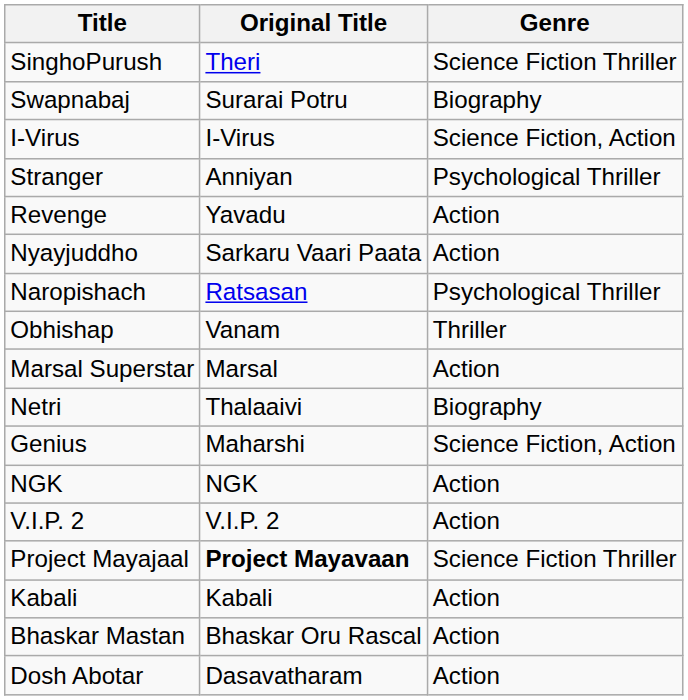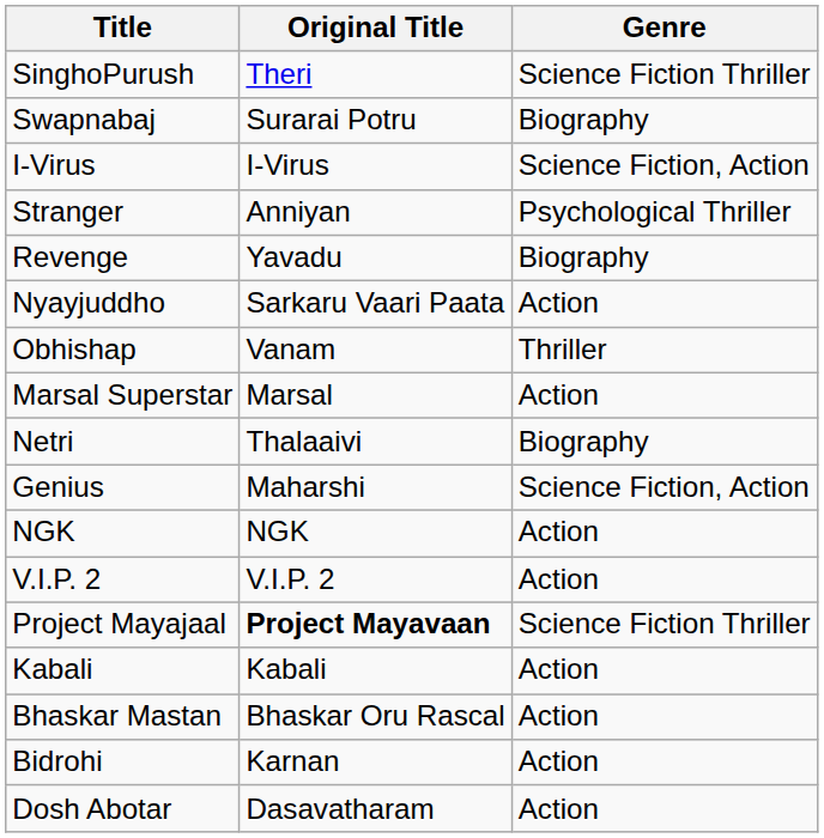 <table class="wikitable">
 <tr>
 <th>Title</th>
 <th>Original Title</th>
 <th>Genre</th>
 </tr>
 <tr>
 <td>SinghoPurush</td>
 <td><a href='#'>Theri</a></td>
 <td>Science Fiction Thriller</td>
 </tr>
 <tr>
 <td>Swapnabaj</td>
 <td>Surarai Potru</td>
 <td>Biography</td>
 </tr>
 <tr>
 <td>I-Virus</td>
 <td>I-Virus</td>
 <td>Science Fiction, Action</td>
 </tr>
 <tr>
 <td>Stranger</td>
 <td>Anniyan</td>
 <td>Psychological Thriller</td>
 </tr>
 <tr>
 <td>Revenge</td>
 <td>Yavadu</td>
-<td>Action</td>
+<td>Biography</td>
 </tr>
 <tr>
 <td>Nyayjuddho</td>
 <td>Sarkaru Vaari Paata</td>
 <td>Action</td>
-</tr>
-<tr>
-<td>Naropishach</td>
-<td><a href='#'>Ratsasan</a></td>
-<td>Psychological Thriller</td>
 </tr>
 <tr>
 <td>Obhishap</td>
 <td>Vanam</td>
 <td>Thriller</td>
 </tr>
 <tr>
 <td>Marsal Superstar</td>
 <td>Marsal</td>
 <td>Action</td>
 </tr>
 <tr>
 <td>Netri</td>
 <td>Thalaaivi</td>
 <td>Biography</td>
 </tr>
 <tr>
 <td>Genius</td>
 <td>Maharshi</td>
 <td>Science Fiction, Action</td>
 </tr>
 <tr>
 <td>NGK</td>
 <td>NGK</td>
 <td>Action</td>
 </tr>
 <tr>
 <td>V.I.P. 2</td>
 <td>V.I.P. 2</td>
 <td>Action</td>
 </tr>
 <tr>
 <td>Project Mayajaal</td>
 <td><strong>Project Mayavaan</strong></td>
 <td>Science Fiction Thriller</td>
 </tr>
 <tr>
 <td>Kabali</td>
 <td>Kabali</td>
 <td>Action</td>
 </tr>
 <tr>
 <td>Bhaskar Mastan</td>
 <td>Bhaskar Oru Rascal</td>
 <td>Action</td>
 </tr>
 <tr>
+<td>Bidrohi</td>
+<td>Karnan</td>
+<td>Action</td>
+</tr>
+<tr>
 <td>Dosh Abotar</td>
 <td>Dasavatharam</td>
 <td>Action</td>
 </tr>
 </table>
